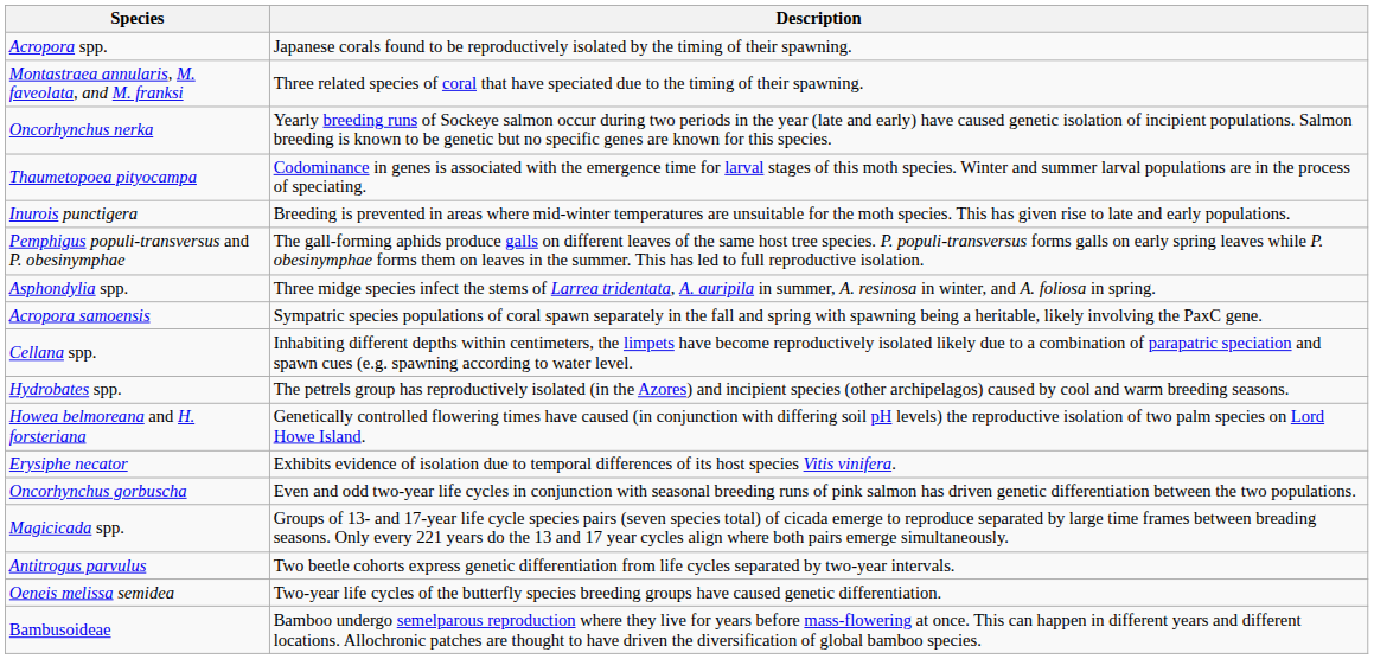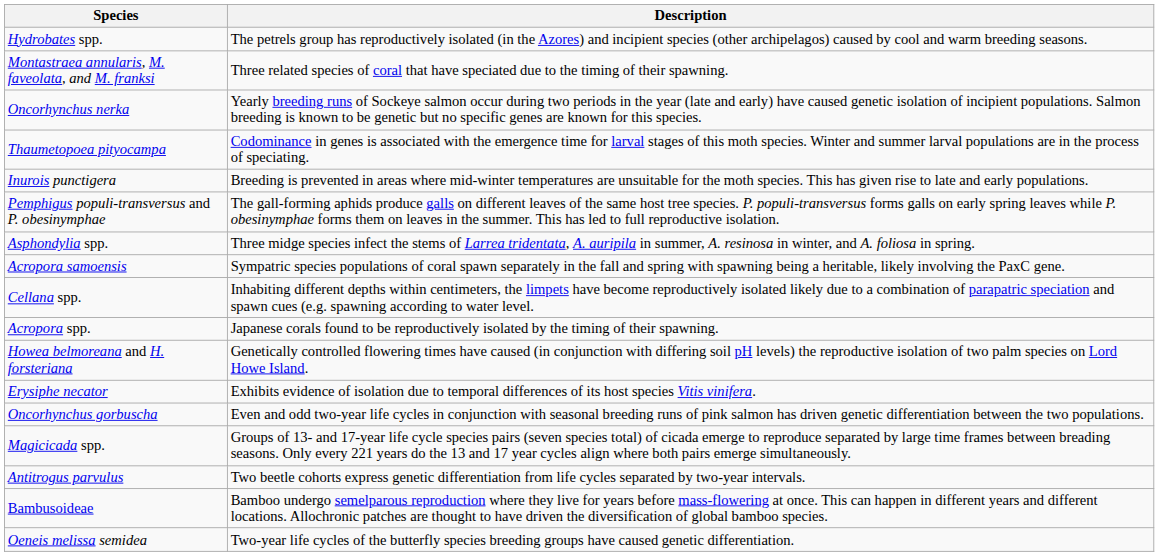 <table class="wikitable sortable mw-collapsible" style="margin-left: auto; margin-right: auto; border: none;">
 <tr>
 <th>Species</th>
 <th>Description</th>
 </tr>
 <tr>
-<td><em><a href='#'>Acropora</a></em> spp.</td>
-<td>Japanese corals found to be reproductively isolated by the timing of their spawning.</td>
+<td><em><a href='#'>Hydrobates</a></em> spp.</td>
+<td>The petrels group has reproductively isolated (in the <a href='#'>Azores</a>) and incipient species (other archipelagos) caused by cool and warm breeding seasons.</td>
 </tr>
 <tr>
 <td><em><a href='#'>Montastraea annularis</a>, <a href='#'>M. faveolata</a>, and <a href='#'>M. franksi</a></em></td>
 <td>Three related species of <a href='#'>coral</a> that have speciated due to the timing of their spawning.</td>
 </tr>
 <tr>
 <td><em><a href='#'>Oncorhynchus nerka</a></em></td>
 <td>Yearly <a href='#'>breeding runs</a> of Sockeye salmon occur during two periods in the year (late and early) have caused genetic isolation of incipient populations. Salmon breeding is known to be genetic but no specific genes are known for this species.</td>
 </tr>
 <tr>
 <td><em><a href='#'>Thaumetopoea pityocampa</a></em></td>
 <td><a href='#'>Codominance</a> in genes is associated with the emergence time for <a href='#'>larval</a> stages of this moth species. Winter and summer larval populations are in the process of speciating.</td>
 </tr>
 <tr>
 <td><em><a href='#'>Inurois</a> punctigera</em></td>
 <td>Breeding is prevented in areas where mid-winter temperatures are unsuitable for the moth species. This has given rise to late and early populations.</td>
 </tr>
 <tr>
 <td><em><a href='#'>Pemphigus</a> populi-transversus</em> and <em>P. obesinymphae</em></td>
 <td>The gall-forming aphids produce <a href='#'>galls</a> on different leaves of the same host tree species. <em>P. populi-transversus</em> forms galls on early spring leaves while <em>P. obesinymphae</em> forms them on leaves in the summer. This has led to full reproductive isolation.</td>
 </tr>
 <tr>
 <td><em><a href='#'>Asphondylia</a></em> spp.</td>
 <td>Three midge species infect the stems of <em><a href='#'>Larrea tridentata</a></em>, <em><a href='#'>A. auripila</a></em> in summer, <em>A. resinosa</em> in winter, and <em>A. foliosa</em> in spring.</td>
 </tr>
 <tr>
 <td><em><a href='#'>Acropora samoensis</a></em></td>
 <td>Sympatric species populations of coral spawn separately in the fall and spring with spawning being a heritable, likely involving the PaxC gene.</td>
 </tr>
 <tr>
 <td><em><a href='#'>Cellana</a></em> spp.</td>
 <td>Inhabiting different depths within centimeters, the <a href='#'>limpets</a> have become reproductively isolated likely due to a combination of <a href='#'>parapatric speciation</a> and spawn cues (e.g. spawning according to water level.</td>
 </tr>
 <tr>
-<td><em><a href='#'>Hydrobates</a></em> spp.</td>
-<td>The petrels group has reproductively isolated (in the <a href='#'>Azores</a>) and incipient species (other archipelagos) caused by cool and warm breeding seasons.</td>
+<td><em><a href='#'>Acropora</a></em> spp.</td>
+<td>Japanese corals found to be reproductively isolated by the timing of their spawning.</td>
 </tr>
 <tr>
 <td><em><a href='#'>Howea belmoreana</a></em> and <em><a href='#'>H. forsteriana</a></em></td>
 <td>Genetically controlled flowering times have caused (in conjunction with differing soil <a href='#'>pH</a> levels) the reproductive isolation of two palm species on <a href='#'>Lord Howe Island</a>.</td>
 </tr>
 <tr>
 <td><em><a href='#'>Erysiphe necator</a></em></td>
 <td>Exhibits evidence of isolation due to temporal differences of its host species <em><a href='#'>Vitis vinifera</a></em>.</td>
 </tr>
 <tr>
 <td><em><a href='#'>Oncorhynchus gorbuscha</a></em></td>
 <td>Even and odd two-year life cycles in conjunction with seasonal breeding runs of pink salmon has driven genetic differentiation between the two populations.</td>
 </tr>
 <tr>
 <td><em><a href='#'>Magicicada</a></em> spp.</td>
 <td>Groups of 13- and 17-year life cycle species pairs (seven species total) of cicada emerge to reproduce separated by large time frames between breading seasons. Only every 221 years do the 13 and 17 year cycles align where both pairs emerge simultaneously.</td>
 </tr>
 <tr>
 <td><em><a href='#'>Antitrogus parvulus</a></em></td>
 <td>Two beetle cohorts express genetic differentiation from life cycles separated by two-year intervals.</td>
 </tr>
 <tr>
+<td><a href='#'>Bambusoideae</a></td>
+<td>Bamboo undergo <a href='#'>semelparous reproduction</a> where they live for years before <a href='#'>mass-flowering</a> at once. This can happen in different years and different locations. Allochronic patches are thought to have driven the diversification of global bamboo species.</td>
+</tr>
+<tr>
 <td><em><a href='#'>Oeneis melissa</a> semidea</em></td>
 <td>Two-year life cycles of the butterfly species breeding groups have caused genetic differentiation.</td>
 </tr>
-<tr>
-<td><a href='#'>Bambusoideae</a></td>
-<td>Bamboo undergo <a href='#'>semelparous reproduction</a> where they live for years before <a href='#'>mass-flowering</a> at once. This can happen in different years and different locations. Allochronic patches are thought to have driven the diversification of global bamboo species.</td>
-</tr>
 </table>
